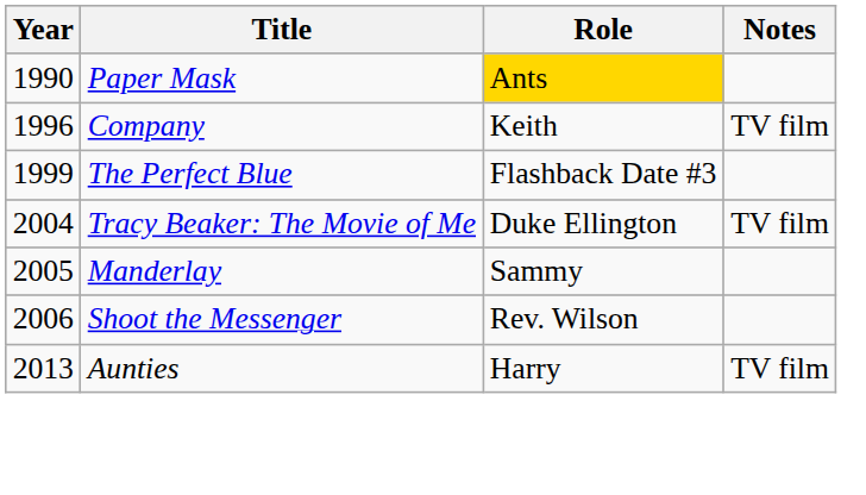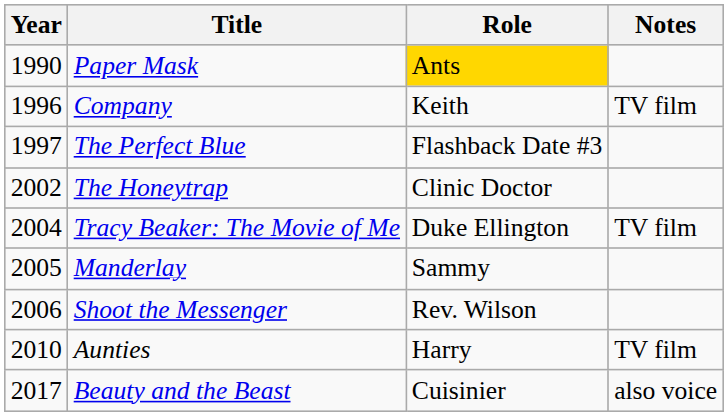 <table class="wikitable sortable">
 <tr>
 <th>Year</th>
 <th>Title</th>
 <th>Role</th>
 <th class="unsortable">Notes</th>
 </tr>
 <tr>
 <td>1990</td>
 <td><em><a href='#'>Paper Mask</a></em></td>
 <td style="background: gold;">Ants</td>
 <td></td>
 </tr>
 <tr>
 <td>1996</td>
 <td><em><a href='#'>Company</a></em></td>
 <td>Keith</td>
 <td>TV film</td>
 </tr>
 <tr>
-<td>1999</td>
+<td>1997</td>
 <td><em><a href='#'>The Perfect Blue</a></em></td>
 <td>Flashback Date #3</td>
+<td></td>
+</tr>
+<tr>
+<td>2002</td>
+<td><em><a href='#'>The Honeytrap</a></em></td>
+<td>Clinic Doctor</td>
 <td></td>
 </tr>
 <tr>
 <td>2004</td>
 <td><em><a href='#'>Tracy Beaker: The Movie of Me</a></em></td>
 <td>Duke Ellington</td>
 <td>TV film</td>
 </tr>
 <tr>
 <td>2005</td>
 <td><em><a href='#'>Manderlay</a></em></td>
 <td>Sammy</td>
 <td></td>
 </tr>
 <tr>
 <td>2006</td>
 <td><em><a href='#'>Shoot the Messenger</a></em></td>
 <td>Rev. Wilson</td>
 <td></td>
 </tr>
 <tr>
-<td>2013</td>
+<td>2010</td>
 <td><em>Aunties</em></td>
 <td>Harry</td>
 <td>TV film</td>
 </tr>
+<tr>
+<td>2017</td>
+<td><em><a href='#'>Beauty and the Beast</a></em></td>
+<td>Cuisinier</td>
+<td>also voice</td>
+</tr>
 </table>
